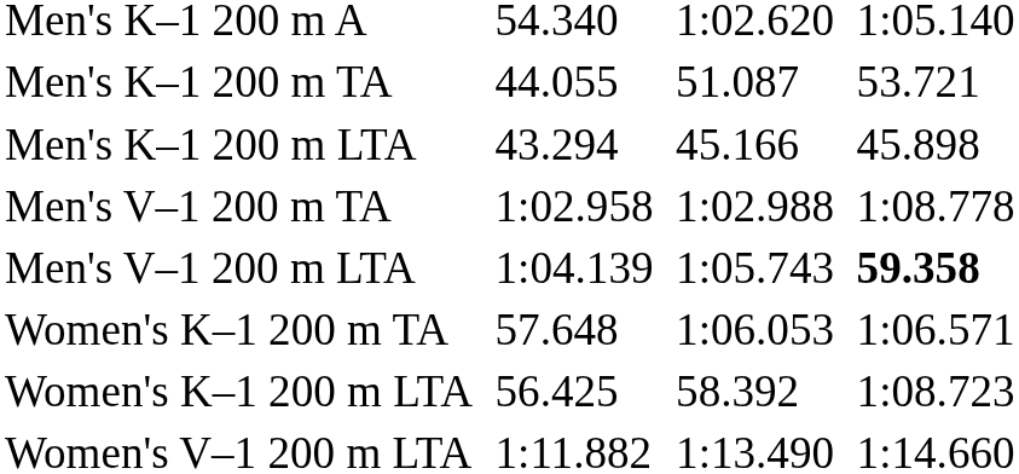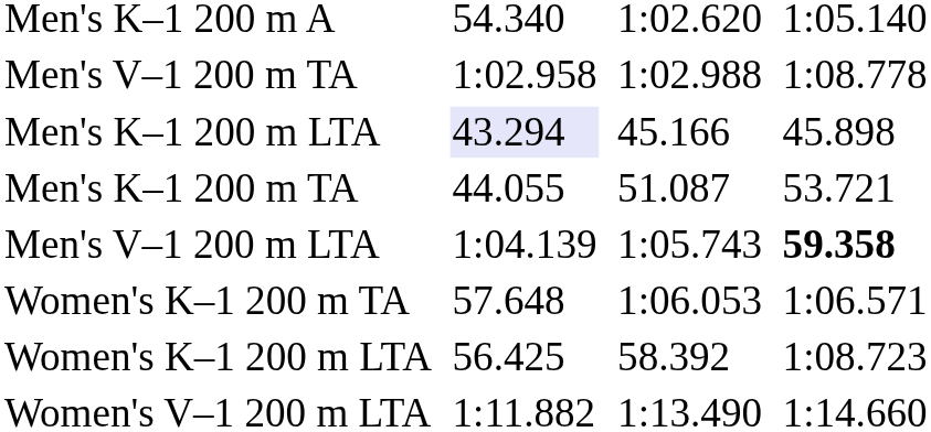 <table>
 <tr>
 <td>Men's K–1 200 m A</td>
 <td></td>
 <td>54.340</td>
 <td></td>
 <td>1:02.620</td>
 <td></td>
 <td>1:05.140</td>
 </tr>
 <tr>
+<td>Men's V–1 200 m TA</td>
+<td></td>
+<td>1:02.958</td>
+<td></td>
+<td>1:02.988</td>
+<td></td>
+<td>1:08.778</td>
+</tr>
+<tr>
+<td>Men's K–1 200 m LTA</td>
+<td></td>
+<td style="background: lavender;">43.294</td>
+<td></td>
+<td>45.166</td>
+<td></td>
+<td>45.898</td>
+</tr>
+<tr>
 <td>Men's K–1 200 m TA</td>
 <td></td>
 <td>44.055</td>
 <td></td>
 <td>51.087</td>
 <td></td>
 <td>53.721</td>
-</tr>
-<tr>
-<td>Men's K–1 200 m LTA</td>
-<td></td>
-<td>43.294</td>
-<td></td>
-<td>45.166</td>
-<td></td>
-<td>45.898</td>
-</tr>
-<tr>
-<td>Men's V–1 200 m TA</td>
-<td></td>
-<td>1:02.958</td>
-<td></td>
-<td>1:02.988</td>
-<td></td>
-<td>1:08.778</td>
 </tr>
 <tr>
 <td>Men's V–1 200 m LTA</td>
 <td></td>
 <td>1:04.139</td>
 <td></td>
 <td>1:05.743</td>
 <td></td>
 <td><strong>59.358</strong></td>
 </tr>
 <tr>
 <td>Women's K–1 200 m TA</td>
 <td></td>
 <td>57.648</td>
 <td></td>
 <td>1:06.053</td>
 <td></td>
 <td>1:06.571</td>
 </tr>
 <tr>
 <td>Women's K–1 200 m LTA</td>
 <td></td>
 <td>56.425</td>
 <td></td>
 <td>58.392</td>
 <td></td>
 <td>1:08.723</td>
 </tr>
 <tr>
 <td>Women's V–1 200 m LTA</td>
 <td></td>
 <td>1:11.882</td>
 <td></td>
 <td>1:13.490</td>
 <td></td>
 <td>1:14.660</td>
 </tr>
 </table>
